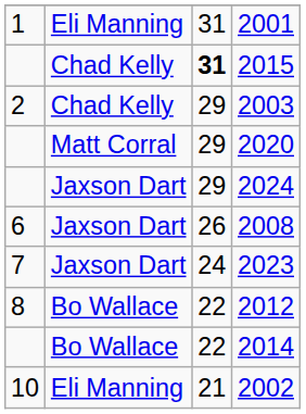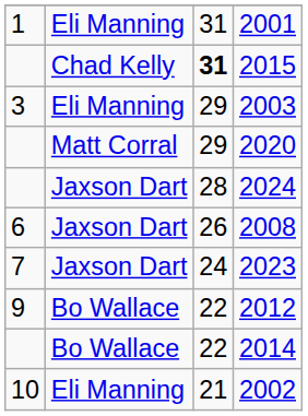 <table class="wikitable">
 <tr>
 </tr>
 <tr>
 <td>1</td>
 <td><a href='#'>Eli Manning</a></td>
 <td>31</td>
 <td><a href='#'>2001</a></td>
 </tr>
 <tr>
 <td></td>
 <td><a href='#'>Chad Kelly</a></td>
 <td><strong>31</strong></td>
 <td><a href='#'>2015</a></td>
 </tr>
 <tr>
-<td>2</td>
-<td><a href='#'>Chad Kelly</a></td>
+<td>3</td>
+<td><a href='#'>Eli Manning</a></td>
 <td>29</td>
 <td><a href='#'>2003</a></td>
 </tr>
 <tr>
 <td></td>
 <td><a href='#'>Matt Corral</a></td>
 <td>29</td>
 <td><a href='#'>2020</a></td>
 </tr>
 <tr>
 <td></td>
 <td><a href='#'>Jaxson Dart</a></td>
-<td>29</td>
+<td>28</td>
 <td><a href='#'>2024</a></td>
 </tr>
 <tr>
 <td>6</td>
 <td><a href='#'>Jaxson Dart</a></td>
 <td>26</td>
 <td><a href='#'>2008</a></td>
 </tr>
 <tr>
 <td>7</td>
 <td><a href='#'>Jaxson Dart</a></td>
 <td>24</td>
 <td><a href='#'>2023</a></td>
 </tr>
 <tr>
-<td>8</td>
+<td>9</td>
 <td><a href='#'>Bo Wallace</a></td>
 <td>22</td>
 <td><a href='#'>2012</a></td>
 </tr>
 <tr>
 <td></td>
 <td><a href='#'>Bo Wallace</a></td>
 <td>22</td>
 <td><a href='#'>2014</a></td>
 </tr>
 <tr>
 <td>10</td>
 <td><a href='#'>Eli Manning</a></td>
 <td>21</td>
 <td><a href='#'>2002</a></td>
 </tr>
 </table>
